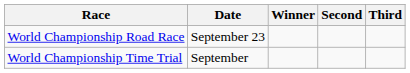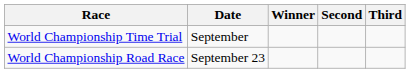 <table class="wikitable">
 <tr>
 <th>Race</th>
 <th>Date</th>
 <th>Winner</th>
 <th>Second</th>
 <th>Third</th>
 </tr>
 <tr>
+<td><a href='#'>World Championship Time Trial</a></td>
+<td>September</td>
+<td></td>
+<td></td>
+<td></td>
+</tr>
+<tr>
 <td><a href='#'>World Championship Road Race</a></td>
 <td>September 23</td>
 <td></td>
 <td></td>
 <td></td>
 </tr>
-<tr>
-<td><a href='#'>World Championship Time Trial</a></td>
-<td>September</td>
-<td></td>
-<td></td>
-<td></td>
-</tr>
 </table>
